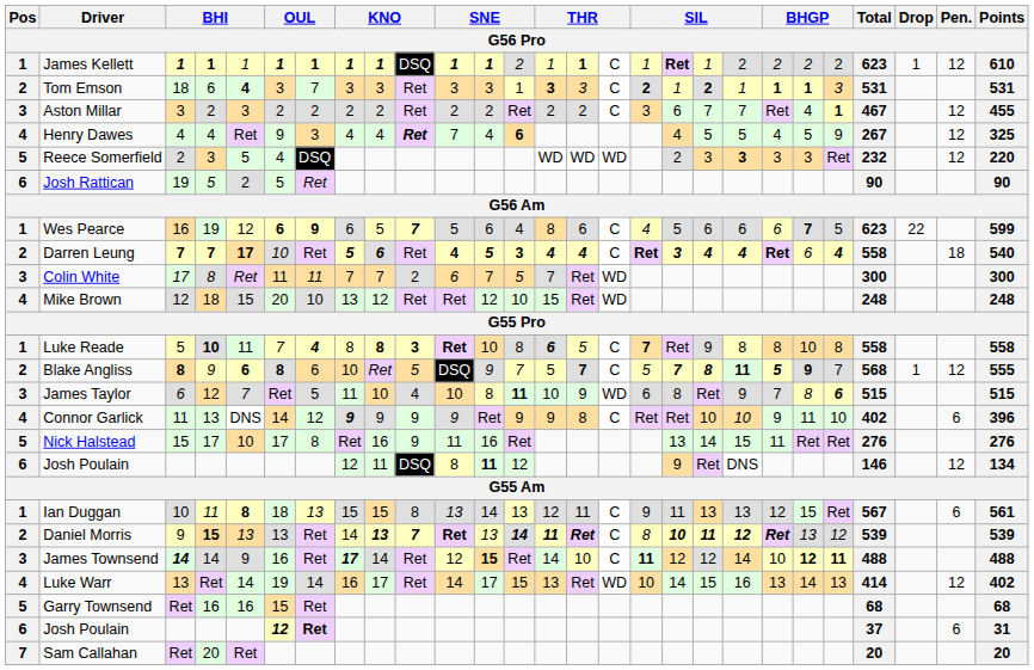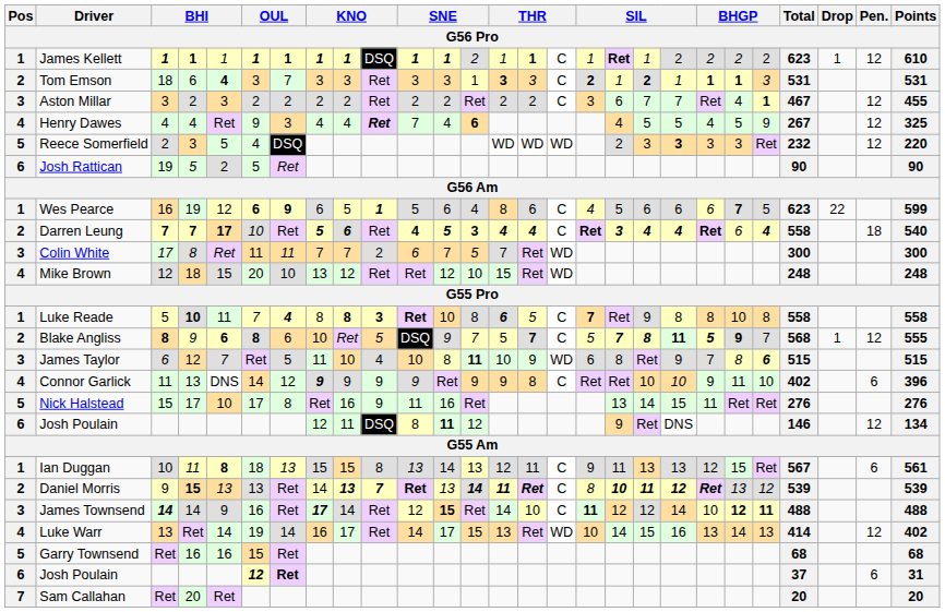 <table class="wikitable" style="font-size: 85%; text-align: center;">
 <tr valign="top">
 <th valign="middle">Pos</th>
 <th valign="middle">Driver</th>
 <th colspan="3"><a href='#'>BHI</a></th>
 <th colspan="2"><a href='#'>OUL</a></th>
 <th colspan="3"><a href='#'>KNO</a></th>
 <th colspan="3"><a href='#'>SNE</a></th>
 <th colspan="3"><a href='#'>THR</a></th>
 <th colspan="4"><a href='#'>SIL</a></th>
 <th colspan="3"><a href='#'>BHGP</a></th>
 <th valign="middle">Total</th>
 <th valign="middle">Drop</th>
 <th valign="middle">Pen.</th>
 <th valign="middle">Points</th>
 </tr>
 <tr>
 <th colspan=28>G56 Pro</th>
 </tr>
 <tr>
 <th>1</th>
 <td align=left>James Kellett</td>
 <td style="background:#ffffbf;"><strong><em>1</em></strong></td>
 <td style="background:#ffffbf;"><strong>1</strong></td>
 <td style="background:#ffffbf;"><em>1</em></td>
 <td style="background:#ffffbf;"><strong><em>1</em></strong></td>
 <td style="background:#ffffbf;"><strong>1</strong></td>
 <td style="background:#ffffbf;"><strong><em>1</em></strong></td>
 <td style="background:#ffffbf;"><strong><em>1</em></strong></td>
 <td style="background-color:#000000; color:white">DSQ</td>
 <td style="background:#ffffbf;"><strong><em>1</em></strong></td>
 <td style="background:#ffffbf;"><strong><em>1</em></strong></td>
 <td style="background:#dfdfdf;"><em>2</em></td>
 <td style="background:#ffffbf;"><em>1</em></td>
 <td style="background:#ffffbf;"><strong>1</strong></td>
 <td style="background:#ffffff;">C</td>
 <td style="background:#ffffbf;"><em>1</em></td>
 <td style="background:#efcfff;"><strong>Ret</strong></td>
 <td style="background:#ffffbf;"><em>1</em></td>
 <td style="background:#dfdfdf;">2</td>
 <td style="background:#dfdfdf;"><em>2</em></td>
 <td style="background:#dfdfdf;"><em>2</em></td>
 <td style="background:#dfdfdf;">2</td>
 <th>623</th>
 <td>1</td>
 <td>12</td>
 <th>610</th>
 </tr>
 <tr>
 <th>2</th>
 <td align=left>Tom Emson</td>
 <td style="background:#dfffdf;">18</td>
 <td style="background:#dfffdf;">6</td>
 <td style="background:#dfffdf;"><strong>4</strong></td>
 <td style="background:#ffdf9f;">3</td>
 <td style="background:#dfffdf;">7</td>
 <td style="background:#ffdf9f;">3</td>
 <td style="background:#ffdf9f;">3</td>
 <td style="background:#efcfff;">Ret</td>
 <td style="background:#ffdf9f;">3</td>
 <td style="background:#ffdf9f;">3</td>
 <td style="background:#ffffbf;">1</td>
 <td style="background:#ffdf9f;"><strong>3</strong></td>
 <td style="background:#ffdf9f;"><em>3</em></td>
 <td style="background:#ffffff;">C</td>
 <td style="background:#dfdfdf;"><strong>2</strong></td>
 <td style="background:#ffffbf;"><em>1</em></td>
 <td style="background:#dfdfdf;"><strong>2</strong></td>
 <td style="background:#ffffbf;"><em>1</em></td>
 <td style="background:#ffffbf;"><strong>1</strong></td>
 <td style="background:#ffffbf;"><strong>1</strong></td>
 <td style="background:#ffdf9f;"><em>3</em></td>
 <th>531</th>
 <td></td>
 <td></td>
 <th>531</th>
 </tr>
 <tr>
 <th>3</th>
 <td align=left>Aston Millar</td>
 <td style="background:#ffdf9f;">3</td>
 <td style="background:#dfdfdf;">2</td>
 <td style="background:#ffdf9f;">3</td>
 <td style="background:#dfdfdf;">2</td>
 <td style="background:#dfdfdf;">2</td>
 <td style="background:#dfdfdf;">2</td>
 <td style="background:#dfdfdf;">2</td>
 <td style="background:#efcfff;">Ret</td>
 <td style="background:#dfdfdf;">2</td>
 <td style="background:#dfdfdf;">2</td>
 <td style="background:#efcfff;">Ret</td>
 <td style="background:#dfdfdf;">2</td>
 <td style="background:#dfdfdf;">2</td>
 <td style="background:#ffffff;">C</td>
 <td style="background:#ffdf9f;">3</td>
 <td style="background:#dfffdf;">6</td>
 <td style="background:#dfffdf;">7</td>
 <td style="background:#dfffdf;">7</td>
 <td style="background:#efcfff;">Ret</td>
 <td style="background:#dfffdf;">4</td>
 <td style="background:#ffffbf;"><strong>1</strong></td>
 <th>467</th>
 <td></td>
 <td>12</td>
 <th>455</th>
 </tr>
 <tr>
 <th>4</th>
 <td align=left>Henry Dawes</td>
 <td style="background:#dfffdf;">4</td>
 <td style="background:#dfffdf;">4</td>
 <td style="background:#efcfff;">Ret</td>
 <td style="background:#dfffdf;">9</td>
 <td style="background:#ffdf9f;">3</td>
 <td style="background:#dfffdf;">4</td>
 <td style="background:#dfffdf;">4</td>
 <td style="background:#efcfff;"><strong><em>Ret</em></strong></td>
 <td style="background:#dfffdf;">7</td>
 <td style="background:#dfffdf;">4</td>
 <td style="background:#ffdf9f;"><strong>6</strong></td>
 <td></td>
 <td></td>
 <td></td>
 <td></td>
 <td style="background:#ffdf9f;">4</td>
 <td style="background:#dfffdf;">5</td>
 <td style="background:#dfffdf;">5</td>
 <td style="background:#dfffdf;">4</td>
 <td style="background:#dfffdf;">5</td>
 <td style="background:#dfffdf;">9</td>
 <th>267</th>
 <td></td>
 <td>12</td>
 <th>325</th>
 </tr>
 <tr>
 <th>5</th>
 <td align=left nowrap>Reece Somerfield</td>
 <td style="background:#dfdfdf;">2</td>
 <td style="background:#ffdf9f;">3</td>
 <td style="background:#dfffdf;">5</td>
 <td style="background:#dfffdf;">4</td>
 <td style="background-color:#000000; color:white">DSQ</td>
 <td></td>
 <td></td>
 <td></td>
 <td></td>
 <td></td>
 <td></td>
 <td style="background:#ffffff;">WD</td>
 <td style="background:#ffffff;">WD</td>
 <td style="background:#ffffff;">WD</td>
 <td></td>
 <td style="background:#dfdfdf;">2</td>
 <td style="background:#ffdf9f;">3</td>
 <td style="background:#ffdf9f;"><strong>3</strong></td>
 <td style="background:#ffdf9f;">3</td>
 <td style="background:#ffdf9f;">3</td>
 <td style="background:#efcfff;">Ret</td>
 <th>232</th>
 <td></td>
 <td>12</td>
 <th>220</th>
 </tr>
 <tr>
 <th>6</th>
 <td align=left><a href='#'>Josh Rattican</a></td>
 <td style="background:#dfffdf;">19</td>
 <td style="background:#dfffdf;"><em>5</em></td>
 <td style="background:#dfdfdf;">2</td>
 <td style="background:#dfffdf;">5</td>
 <td style="background:#efcfff;"><em>Ret</em></td>
 <td></td>
 <td></td>
 <td></td>
 <td></td>
 <td></td>
 <td></td>
 <td></td>
 <td></td>
 <td></td>
 <td></td>
 <td></td>
 <td></td>
 <td></td>
 <td></td>
 <td></td>
 <td></td>
 <th>90</th>
 <td></td>
 <td></td>
 <th>90</th>
 </tr>
 <tr>
 <th colspan=28>G56 Am</th>
 </tr>
 <tr>
 <th>1</th>
 <td align=left>Wes Pearce</td>
 <td style="background:#ffdf9f;">16</td>
 <td style="background:#dfffdf;">19</td>
 <td style="background:#ffffbf;">12</td>
 <td style="background:#ffffbf;"><strong>6</strong></td>
 <td style="background:#ffffbf;"><strong>9</strong></td>
 <td style="background:#dfdfdf;">6</td>
 <td style="background:#ffffbf;">5</td>
-<td style="background:#ffffbf;"><strong><em>7</em></strong></td>
+<td style="background:#ffffbf;"><strong><em>1</em></strong></td>
 <td style="background:#dfdfdf;">5</td>
 <td style="background:#dfdfdf;">6</td>
 <td style="background:#dfdfdf;">4</td>
 <td style="background:#ffdf9f;">8</td>
 <td style="background:#dfdfdf;">6</td>
 <td style="background:#ffffff;">C</td>
 <td style="background:#ffffbf;"><em>4</em></td>
 <td style="background:#dfdfdf;">5</td>
 <td style="background:#dfdfdf;">6</td>
 <td style="background:#dfdfdf;">6</td>
 <td style="background:#ffffbf;"><em>6</em></td>
 <td style="background:#dfdfdf;"><strong>7</strong></td>
 <td style="background:#dfdfdf;">5</td>
 <th>623</th>
 <td>22</td>
 <td></td>
 <th>599</th>
 </tr>
 <tr>
 <th>2</th>
 <td align=left>Darren Leung</td>
 <td style="background:#ffffbf;"><strong>7</strong></td>
 <td style="background:#ffffbf;"><strong>7</strong></td>
 <td style="background:#ffdf9f;"><strong>17</strong></td>
 <td style="background:#dfdfdf;"><em>10</em></td>
 <td style="background:#efcfff;">Ret</td>
 <td style="background:#ffffbf;"><strong><em>5</em></strong></td>
 <td style="background:#dfdfdf;"><strong><em>6</em></strong></td>
 <td style="background:#efcfff;">Ret</td>
 <td style="background:#ffffbf;"><strong>4</strong></td>
 <td style="background:#ffffbf;"><strong><em>5</em></strong></td>
 <td style="background:#ffffbf;"><strong>3</strong></td>
 <td style="background:#ffffbf;"><strong><em>4</em></strong></td>
 <td style="background:#ffffbf;"><strong><em>4</em></strong></td>
 <td style="background:#ffffff;">C</td>
 <td style="background:#efcfff;"><strong>Ret</strong></td>
 <td style="background:#ffffbf;"><strong><em>3</em></strong></td>
 <td style="background:#ffffbf;"><strong><em>4</em></strong></td>
 <td style="background:#ffffbf;"><strong><em>4</em></strong></td>
 <td style="background:#efcfff;"><strong>Ret</strong></td>
 <td style="background:#ffffbf;"><em>6</em></td>
 <td style="background:#ffffbf;"><strong><em>4</em></strong></td>
 <th>558</th>
 <td></td>
 <td>18</td>
 <th>540</th>
 </tr>
 <tr>
 <th>3</th>
 <td align=left><a href='#'>Colin White</a></td>
 <td style="background:#dfffdf;"><em>17</em></td>
 <td style="background:#dfdfdf;"><em>8</em></td>
 <td style="background:#efcfff;"><em>Ret</em></td>
 <td style="background:#ffdf9f;">11</td>
 <td style="background:#ffdf9f;"><em>11</em></td>
 <td style="background:#ffdf9f;">7</td>
 <td style="background:#ffdf9f;">7</td>
 <td style="background:#dfdfdf;">2</td>
 <td style="background:#ffdf9f;"><em>6</em></td>
 <td style="background:#ffdf9f;">7</td>
 <td style="background:#ffdf9f;"><em>5</em></td>
 <td style="background:#dfdfdf;">7</td>
 <td style="background:#efcfff;">Ret</td>
 <td style="background:#ffffff;">WD</td>
 <td></td>
 <td></td>
 <td></td>
 <td></td>
 <td></td>
 <td></td>
 <td></td>
 <th>300</th>
 <td></td>
 <td></td>
 <th>300</th>
 </tr>
 <tr>
 <th>4</th>
 <td align=left>Mike Brown</td>
 <td style="background:#dfdfdf;">12</td>
 <td style="background:#ffdf9f;">18</td>
 <td style="background:#dfdfdf;">15</td>
 <td style="background:#dfffdf;">20</td>
 <td style="background:#dfdfdf;">10</td>
 <td style="background:#dfffdf;">13</td>
 <td style="background:#dfffdf;">12</td>
 <td style="background:#efcfff;">Ret</td>
 <td style="background:#efcfff;">Ret</td>
 <td style="background:#dfffdf;">12</td>
 <td style="background:#dfffdf;">10</td>
 <td style="background:#dfffdf;">15</td>
 <td style="background:#efcfff;">Ret</td>
 <td style="background:#ffffff;">WD</td>
 <td></td>
 <td></td>
 <td></td>
 <td></td>
 <td></td>
 <td></td>
 <td></td>
 <th>248</th>
 <td></td>
 <td></td>
 <th>248</th>
 </tr>
 <tr>
 <th colspan=28>G55 Pro</th>
 </tr>
 <tr>
 <th>1</th>
 <td align=left>Luke Reade</td>
 <td style="background:#ffffbf;">5</td>
 <td style="background:#dfdfdf;"><strong>10</strong></td>
 <td style="background:#dfffdf;">11</td>
 <td style="background:#ffffbf;"><em>7</em></td>
 <td style="background:#ffffbf;"><strong><em>4</em></strong></td>
 <td style="background:#ffffbf;">8</td>
 <td style="background:#ffffbf;"><strong>8</strong></td>
 <td style="background:#ffffbf;"><strong>3</strong></td>
 <td style="background:#efcfff;"><strong>Ret</strong></td>
 <td style="background:#ffdf9f;">10</td>
 <td style="background:#dfdfdf;">8</td>
 <td style="background:#dfdfdf;"><strong><em>6</em></strong></td>
 <td style="background:#ffffbf;"><em>5</em></td>
 <td style="background:#ffffff;">C</td>
 <td style="background:#ffdf9f;"><strong>7</strong></td>
 <td style="background:#efcfff;">Ret</td>
 <td style="background:#dfdfdf;">9</td>
 <td style="background:#ffffbf;">8</td>
 <td style="background:#ffdf9f;">8</td>
 <td style="background:#ffdf9f;">10</td>
 <td style="background:#ffdf9f;">8</td>
 <th>558</th>
 <td></td>
 <td></td>
 <th>558</th>
 </tr>
 <tr>
 <th>2</th>
 <td align=left>Blake Angliss</td>
 <td style="background:#ffdf9f;"><strong>8</strong></td>
 <td style="background:#ffffbf;"><em>9</em></td>
 <td style="background:#ffffbf;"><strong>6</strong></td>
 <td style="background:#dfdfdf;"><strong>8</strong></td>
 <td style="background:#ffdf9f;">6</td>
 <td style="background:#ffdf9f;">10</td>
 <td style="background:#efcfff;"><em>Ret</em></td>
 <td style="background:#ffdf9f;"><em>5</em></td>
 <td style="background-color:#000000; color:white">DSQ</td>
 <td style="background:#dfdfdf;"><em>9</em></td>
 <td style="background:#ffffbf;"><em>7</em></td>
 <td style="background:#ffffbf;">5</td>
 <td style="background:#dfdfdf;"><strong>7</strong></td>
 <td style="background:#ffffff;">C</td>
 <td style="background:#ffffbf;"><em>5</em></td>
 <td style="background:#ffffbf;"><strong><em>7</em></strong></td>
 <td style="background:#ffffbf;"><strong><em>8</em></strong></td>
 <td style="background:#dfffdf;"><strong>11</strong></td>
 <td style="background:#ffffbf;"><strong><em>5</em></strong></td>
 <td style="background:#dfdfdf;"><strong>9</strong></td>
 <td style="background:#dfdfdf;">7</td>
 <th>568</th>
 <td>1</td>
 <td>12</td>
 <th>555</th>
 </tr>
 <tr>
 <th>3</th>
 <td align=left>James Taylor</td>
 <td style="background:#dfdfdf;"><em>6</em></td>
 <td style="background:#ffdf9f;">12</td>
 <td style="background:#dfdfdf;"><em>7</em></td>
 <td style="background:#efcfff;">Ret</td>
 <td style="background:#dfdfdf;">5</td>
 <td style="background:#dfffdf;">11</td>
 <td style="background:#ffdf9f;">10</td>
 <td style="background:#dfdfdf;">4</td>
 <td style="background:#ffdf9f;">10</td>
 <td style="background:#ffffbf;">8</td>
 <td style="background:#dfffdf;"><strong>11</strong></td>
 <td style="background:#dfffdf;">10</td>
 <td style="background:#dfffdf;">9</td>
 <td style="background:#ffffff;">WD</td>
 <td style="background:#dfdfdf;">6</td>
 <td style="background:#dfdfdf;">8</td>
 <td style="background:#efcfff;">Ret</td>
 <td style="background:#dfdfdf;">9</td>
 <td style="background:#dfdfdf;">7</td>
 <td style="background:#ffffbf;"><em>8</em></td>
 <td style="background:#ffffbf;"><strong><em>6</em></strong></td>
 <th>515</th>
 <td></td>
 <td></td>
 <th>515</th>
 </tr>
 <tr>
 <th>4</th>
 <td align=left>Connor Garlick</td>
 <td style="background:#dfffdf;">11</td>
 <td style="background:#dfffdf;">13</td>
 <td style="background:#ffffff;">DNS</td>
 <td style="background:#ffdf9f;">14</td>
 <td style="background:#dfffdf;">12</td>
 <td style="background:#dfdfdf;"><strong><em>9</em></strong></td>
 <td style="background:#dfdfdf;">9</td>
 <td style="background:#dfffdf;">9</td>
 <td style="background:#dfdfdf;"><em>9</em></td>
 <td style="background:#efcfff;">Ret</td>
 <td style="background:#ffdf9f;">9</td>
 <td style="background:#ffdf9f;">9</td>
 <td style="background:#ffdf9f;">8</td>
 <td style="background:#ffffff;">C</td>
 <td style="background:#efcfff;">Ret</td>
 <td style="background:#efcfff;">Ret</td>
 <td style="background:#ffdf9f;">10</td>
 <td style="background:#ffdf9f;"><em>10</em></td>
 <td style="background:#dfffdf;">9</td>
 <td style="background:#dfffdf;">11</td>
 <td style="background:#dfffdf;">10</td>
 <th>402</th>
 <td></td>
 <td>6</td>
 <th>396</th>
 </tr>
 <tr>
 <th>5</th>
 <td align=left><a href='#'>Nick Halstead</a></td>
 <td style="background:#dfffdf;">15</td>
 <td style="background:#dfffdf;">17</td>
 <td style="background:#ffdf9f;">10</td>
 <td style="background:#dfffdf;">17</td>
 <td style="background:#dfffdf;">8</td>
 <td style="background:#efcfff;">Ret</td>
 <td style="background:#dfffdf;">16</td>
 <td style="background:#dfffdf;">9</td>
 <td style="background:#dfffdf;">11</td>
 <td style="background:#dfffdf;">16</td>
 <td style="background:#efcfff;">Ret</td>
 <td></td>
 <td></td>
 <td></td>
 <td></td>
 <td style="background:#dfffdf;">13</td>
 <td style="background:#dfffdf;">14</td>
 <td style="background:#dfffdf;">15</td>
 <td style="background:#dfffdf;">11</td>
 <td style="background:#efcfff;">Ret</td>
 <td style="background:#efcfff;">Ret</td>
 <th>276</th>
 <td></td>
 <td></td>
 <th>276</th>
 </tr>
 <tr>
 <th>6</th>
 <td align=left>Josh Poulain</td>
 <td></td>
 <td></td>
 <td></td>
 <td></td>
 <td></td>
 <td style="background:#dfffdf;">12</td>
 <td style="background:#dfffdf;">11</td>
 <td style="background-color:#000000; color:white">DSQ</td>
 <td style="background:#ffffbf;">8</td>
 <td style="background:#dfffdf;"><strong>11</strong></td>
 <td style="background:#dfffdf;">12</td>
 <td></td>
 <td></td>
 <td></td>
 <td></td>
 <td style="background:#ffdf9f;">9</td>
 <td style="background:#efcfff;">Ret</td>
 <td style="background:#ffffff;">DNS</td>
 <td></td>
 <td></td>
 <td></td>
 <th>146</th>
 <td></td>
 <td>12</td>
 <th>134</th>
 </tr>
 <tr>
 <th colspan=28>G55 Am</th>
 </tr>
 <tr>
 <th>1</th>
 <td align=left>Ian Duggan</td>
 <td style="background:#dfdfdf;">10</td>
 <td style="background:#ffffbf;"><em>11</em></td>
 <td style="background:#ffffbf;"><strong>8</strong></td>
 <td style="background:#dfffdf;">18</td>
 <td style="background:#ffffbf;"><em>13</em></td>
 <td style="background:#dfdfdf;">15</td>
 <td style="background:#ffdf9f;">15</td>
 <td style="background:#dfdfdf;">8</td>
 <td style="background:#dfdfdf;"><em>13</em></td>
 <td style="background:#dfdfdf;">14</td>
 <td style="background:#ffffbf;">13</td>
 <td style="background:#dfdfdf;">12</td>
 <td style="background:#dfdfdf;">11</td>
 <td style="background:#ffffff;">C</td>
 <td style="background:#dfdfdf;">9</td>
 <td style="background:#dfdfdf;">11</td>
 <td style="background:#ffdf9f;">13</td>
 <td style="background:#dfdfdf;">13</td>
 <td style="background:#dfdfdf;">12</td>
 <td style="background:#dfffdf;">15</td>
 <td style="background:#efcfff;">Ret</td>
 <th>567</th>
 <td></td>
 <td>6</td>
 <th>561</th>
 </tr>
 <tr>
 <th>2</th>
 <td align=left>Daniel Morris</td>
 <td style="background:#ffffbf;">9</td>
 <td style="background:#ffdf9f;"><strong>15</strong></td>
 <td style="background:#ffdf9f;"><em>13</em></td>
 <td style="background:#dfdfdf;">13</td>
 <td style="background:#efcfff;">Ret</td>
 <td style="background:#ffffbf;">14</td>
 <td style="background:#ffffbf;"><strong><em>13</em></strong></td>
 <td style="background:#ffffbf;"><strong><em>7</em></strong></td>
 <td style="background:#efcfff;"><strong>Ret</strong></td>
 <td style="background:#ffffbf;"><em>13</em></td>
 <td style="background:#dfdfdf;"><strong><em>14</em></strong></td>
 <td style="background:#ffffbf;"><strong><em>11</em></strong></td>
 <td style="background:#efcfff;"><strong><em>Ret</em></strong></td>
 <td style="background:#ffffff;">C</td>
 <td style="background:#ffffbf;"><em>8</em></td>
 <td style="background:#ffffbf;"><strong><em>10</em></strong></td>
 <td style="background:#ffffbf;"><strong><em>11</em></strong></td>
 <td style="background:#ffffbf;"><strong><em>12</em></strong></td>
 <td style="background:#efcfff;"><strong><em>Ret</em></strong></td>
 <td style="background:#dfdfdf;"><em>13</em></td>
 <td style="background:#dfdfdf;"><em>12</em></td>
 <th>539</th>
 <td></td>
 <td></td>
 <th>539</th>
 </tr>
 <tr>
 <th>3</th>
 <td align=left nowrap>James Townsend</td>
 <td style="background:#dfffdf;"><strong><em>14</em></strong></td>
 <td style="background:#dfdfdf;">14</td>
 <td style="background:#dfdfdf;">9</td>
 <td style="background:#dfffdf;">16</td>
 <td style="background:#efcfff;">Ret</td>
 <td style="background:#dfffdf;"><strong><em>17</em></strong></td>
 <td style="background:#dfdfdf;">14</td>
 <td style="background:#efcfff;">Ret</td>
 <td style="background:#ffffbf;">12</td>
 <td style="background:#ffdf9f;"><strong>15</strong></td>
 <td style="background:#efcfff;">Ret</td>
 <td style="background:#dfffdf;">14</td>
 <td style="background:#ffffbf;">10</td>
 <td style="background:#ffffff;">C</td>
 <td style="background:#dfffdf;"><strong>11</strong></td>
 <td style="background:#ffdf9f;">12</td>
 <td style="background:#dfdfdf;">12</td>
 <td style="background:#ffdf9f;">14</td>
 <td style="background:#ffffbf;">10</td>
 <td style="background:#ffffbf;"><strong>12</strong></td>
 <td style="background:#ffffbf;"><strong>11</strong></td>
 <th>488</th>
 <td></td>
 <td></td>
 <th>488</th>
 </tr>
 <tr>
 <th>4</th>
 <td align=left>Luke Warr</td>
 <td style="background:#ffdf9f;">13</td>
 <td style="background:#efcfff;">Ret</td>
 <td style="background:#dfffdf;">14</td>
 <td style="background:#dfffdf;">19</td>
 <td style="background:#dfdfdf;">14</td>
 <td style="background:#ffdf9f;">16</td>
 <td style="background:#dfffdf;">17</td>
 <td style="background:#efcfff;">Ret</td>
 <td style="background:#ffdf9f;">14</td>
 <td style="background:#dfffdf;">17</td>
 <td style="background:#ffdf9f;">15</td>
 <td style="background:#ffdf9f;">13</td>
 <td style="background:#efcfff;">Ret</td>
 <td style="background:#ffffff;">WD</td>
 <td style="background:#ffdf9f;">10</td>
 <td style="background:#dfffdf;">14</td>
 <td style="background:#dfffdf;">15</td>
 <td style="background:#dfffdf;">16</td>
 <td style="background:#ffdf9f;">13</td>
 <td style="background:#ffdf9f;">14</td>
 <td style="background:#ffdf9f;">13</td>
 <th>414</th>
 <td></td>
 <td>12</td>
 <th>402</th>
 </tr>
 <tr>
 <th>5</th>
 <td align=left>Garry Townsend</td>
 <td style="background:#efcfff;">Ret</td>
 <td style="background:#dfffdf;">16</td>
 <td style="background:#dfffdf;">16</td>
 <td style="background:#ffdf9f;">15</td>
 <td style="background:#efcfff;">Ret</td>
 <td></td>
 <td></td>
 <td></td>
 <td></td>
 <td></td>
 <td></td>
 <td></td>
 <td></td>
 <td></td>
 <td></td>
 <td></td>
 <td></td>
 <td></td>
 <td></td>
 <td></td>
 <td></td>
 <th>68</th>
 <td></td>
 <td></td>
 <th>68</th>
 </tr>
 <tr>
 <th>6</th>
 <td align=left>Josh Poulain</td>
 <td></td>
 <td></td>
 <td></td>
 <td style="background:#ffffbf;"><strong><em>12</em></strong></td>
 <td style="background:#efcfff;"><strong>Ret</strong></td>
 <td></td>
 <td></td>
 <td></td>
 <td></td>
 <td></td>
 <td></td>
 <td></td>
 <td></td>
 <td></td>
 <td></td>
 <td></td>
 <td></td>
 <td></td>
 <td></td>
 <td></td>
 <td></td>
 <th>37</th>
 <td></td>
 <td>6</td>
 <th>31</th>
 </tr>
 <tr>
 <th>7</th>
 <td align=left>Sam Callahan</td>
 <td style="background:#efcfff;">Ret</td>
 <td style="background:#dfffdf;">20</td>
 <td style="background:#efcfff;">Ret</td>
 <td></td>
 <td></td>
 <td></td>
 <td></td>
 <td></td>
 <td></td>
 <td></td>
 <td></td>
 <td></td>
 <td></td>
 <td></td>
 <td></td>
 <td></td>
 <td></td>
 <td></td>
 <td></td>
 <td></td>
 <td></td>
 <th>20</th>
 <td></td>
 <td></td>
 <th>20</th>
 </tr>
 </table>
